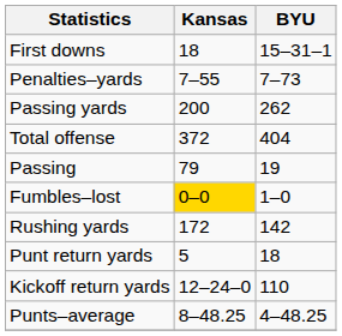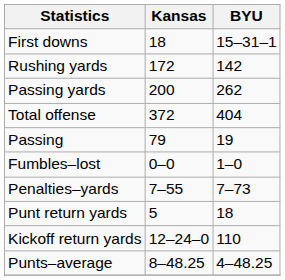 <table class="wikitable">
 <tr>
 <th>Statistics</th>
 <th>Kansas</th>
 <th>BYU</th>
 </tr>
 <tr>
 <td>First downs</td>
 <td>18</td>
 <td>15–31–1</td>
 </tr>
 <tr>
-<td>Penalties–yards</td>
-<td>7–55</td>
-<td>7–73</td>
+<td>Rushing yards</td>
+<td>172</td>
+<td>142</td>
 </tr>
 <tr>
 <td>Passing yards</td>
 <td>200</td>
 <td>262</td>
 </tr>
 <tr>
 <td>Total offense</td>
 <td>372</td>
 <td>404</td>
 </tr>
 <tr>
 <td>Passing</td>
 <td>79</td>
 <td>19</td>
 </tr>
 <tr>
 <td>Fumbles–lost</td>
-<td style="background: gold;">0–0</td>
+<td>0–0</td>
 <td>1–0</td>
 </tr>
 <tr>
-<td>Rushing yards</td>
-<td>172</td>
-<td>142</td>
+<td>Penalties–yards</td>
+<td>7–55</td>
+<td>7–73</td>
 </tr>
 <tr>
 <td>Punt return yards</td>
 <td>5</td>
 <td>18</td>
 </tr>
 <tr>
 <td>Kickoff return yards</td>
 <td>12–24–0</td>
 <td>110</td>
 </tr>
 <tr>
 <td>Punts–average</td>
 <td>8–48.25</td>
 <td>4–48.25</td>
 </tr>
 <tr>
 </tr>
 </table>
